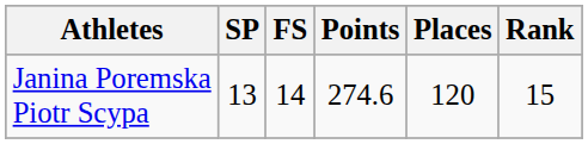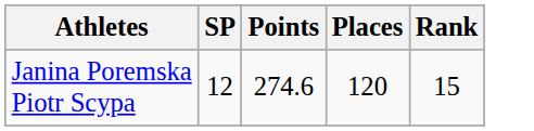 <table class="wikitable" border="1" style="font-size:90%">
 <tr>
 <th>Athletes</th>
 <th>SP</th>
-<th>FS</th>
 <th>Points</th>
 <th>Places</th>
 <th>Rank</th>
 </tr>
 <tr align=center>
 <td align=left><a href='#'>Janina Poremska</a><br><a href='#'>Piotr Scypa</a></td>
-<td>13</td>
-<td>14</td>
+<td>12</td>
 <td>274.6</td>
 <td>120</td>
 <td>15</td>
 </tr>
 </table>
